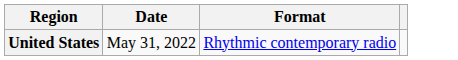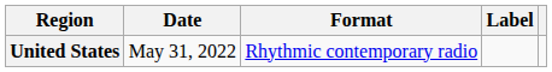 <table class="wikitable plainrowheaders">
 <tr>
 <th scope="col">Region</th>
 <th scope="col">Date</th>
 <th scope="col">Format</th>
+<th scope="col">Label</th>
 <th scope="col"></th>
 </tr>
 <tr>
 <th scope="row">United States</th>
 <td>May 31, 2022</td>
 <td><a href='#'>Rhythmic contemporary radio</a></td>
 <td></td>
+<td></td>
 </tr>
 </table>
